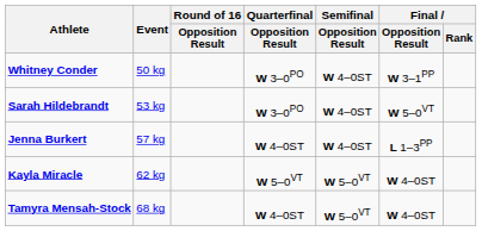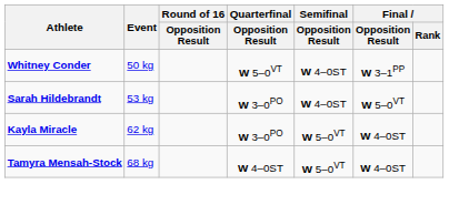 <table class=wikitable style=font-size:90%;text-align:center>
 <tr>
 <th rowspan=2>Athlete</th>
 <th rowspan=2>Event</th>
 <th>Round of 16</th>
 <th>Quarterfinal</th>
 <th>Semifinal</th>
 <th colspan=2>Final / </th>
 </tr>
 <tr style=font-size:95%>
 <th>Opposition<br>Result</th>
 <th>Opposition<br>Result</th>
 <th>Opposition<br>Result</th>
 <th>Opposition<br>Result</th>
 <th>Rank</th>
 </tr>
 <tr>
 <td align=left><strong><a href='#'>Whitney Conder</a></strong></td>
 <td align=left><a href='#'>50 kg</a></td>
 <td></td>
-<td><br><strong>W</strong> 3–0<sup>PO</sup></td>
+<td><br><strong>W</strong> 5–0<sup>VT</sup></td>
 <td><br><strong>W</strong> 4–0ST</td>
 <td><br><strong>W</strong> 3–1<sup>PP</sup></td>
 <td></td>
 </tr>
 <tr>
 <td align=left><strong><a href='#'>Sarah Hildebrandt</a></strong></td>
 <td align=left><a href='#'>53 kg</a></td>
 <td></td>
 <td><br><strong>W</strong> 3–0<sup>PO</sup></td>
 <td><br><strong>W</strong> 4–0ST</td>
 <td><br><strong>W</strong> 5–0<sup>VT</sup></td>
 <td></td>
 </tr>
 <tr>
-<td align=left><strong><a href='#'>Jenna Burkert</a></strong></td>
-<td align=left><a href='#'>57 kg</a></td>
-<td></td>
-<td><br><strong>W</strong> 4–0ST</td>
-<td><br><strong>W</strong> 4–0ST</td>
-<td><br><strong>L</strong> 1–3<sup>PP</sup></td>
-<td></td>
-</tr>
-<tr>
 <td align=left><strong><a href='#'>Kayla Miracle</a></strong></td>
 <td align=left><a href='#'>62 kg</a></td>
 <td></td>
-<td><br><strong>W</strong> 5–0<sup>VT</sup></td>
+<td><br><strong>W</strong> 3–0<sup>PO</sup></td>
 <td><br><strong>W</strong> 5–0<sup>VT</sup></td>
 <td><br><strong>W</strong> 4–0ST</td>
 <td></td>
 </tr>
 <tr>
 <td align=left><strong><a href='#'>Tamyra Mensah-Stock</a></strong></td>
 <td align=left><a href='#'>68 kg</a></td>
 <td></td>
 <td><br><strong>W</strong> 4–0ST</td>
 <td><br><strong>W</strong> 5–0<sup>VT</sup></td>
 <td><br><strong>W</strong> 4–0ST</td>
 <td></td>
 </tr>
 </table>
